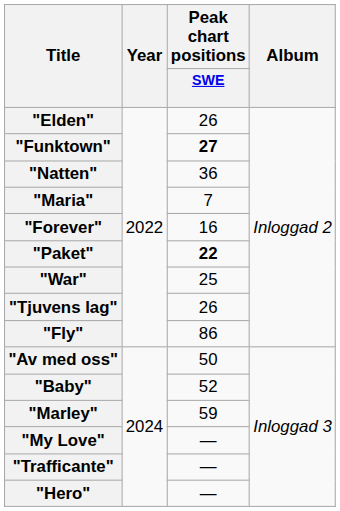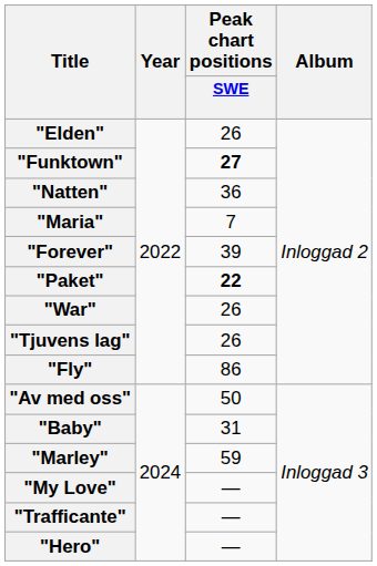 <table class="wikitable plainrowheaders" style="text-align:center;">
 <tr>
 <th scope="col" rowspan="2">Title</th>
 <th scope="col" rowspan="2">Year</th>
 <th scope="col" colspan="1">Peak chart positions</th>
 <th scope="col" rowspan="2">Album</th>
 </tr>
 <tr>
 <th scope="col" style="width:3em;font-size:85%;"><a href='#'>SWE</a><br><br></th>
 </tr>
 <tr>
 <th scope="row">"Elden" <br></th>
 <td rowspan="9">2022</td>
 <td>26</td>
 <td rowspan="9"><em>Inloggad 2</em></td>
 </tr>
 <tr>
 <th scope="row">"Funktown" <br></th>
 <td><strong>27</strong></td>
 </tr>
 <tr>
 <th scope="row">"Natten" <br></th>
 <td>36</td>
 </tr>
 <tr>
 <th scope="row">"Maria" <br></th>
 <td>7</td>
 </tr>
 <tr>
 <th scope="row">"Forever" <br></th>
-<td>16</td>
+<td>39</td>
 </tr>
 <tr>
 <th scope="row">"Paket" <br></th>
 <td><strong>22</strong></td>
 </tr>
 <tr>
 <th scope="row">"War" <br></th>
-<td>25</td>
+<td>26</td>
 </tr>
 <tr>
 <th scope="row">"Tjuvens lag" <br></th>
 <td>26</td>
 </tr>
 <tr>
 <th scope="row">"Fly" <br></th>
 <td>86</td>
 </tr>
 <tr>
 <th scope="row">"Av med oss"</th>
 <td rowspan="6">2024</td>
 <td>50</td>
 <td rowspan="6"><em>Inloggad 3</em></td>
 </tr>
 <tr>
 <th scope="row">"Baby"</th>
-<td>52</td>
+<td>31</td>
 </tr>
 <tr>
 <th scope="row">"Marley"</th>
 <td>59</td>
 </tr>
 <tr>
 <th scope="row">"My Love"</th>
 <td>—</td>
 </tr>
 <tr>
 <th scope="row">"Trafficante"</th>
 <td>—</td>
 </tr>
 <tr>
 <th scope="row">"Hero"</th>
 <td>—</td>
 </tr>
 </table>
